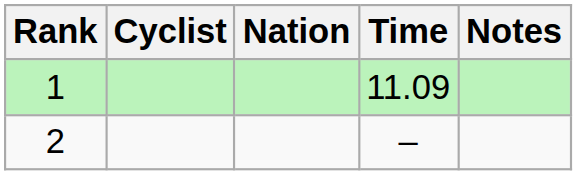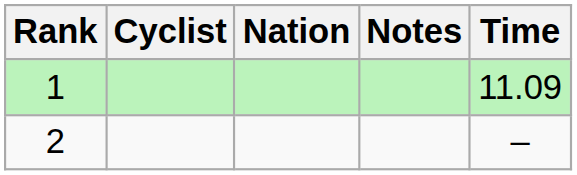 <table class="wikitable sortable" style="text-align:center">
 <tr>
 <th>Rank</th>
 <th>Cyclist</th>
 <th>Nation</th>
+<th>Notes</th>
 <th>Time</th>
-<th>Notes</th>
 </tr>
 <tr bgcolor=bbf3bb>
 <td>1</td>
 <td align=left></td>
 <td align=left></td>
+<td></td>
 <td>11.09</td>
-<td></td>
 </tr>
 <tr>
 <td>2</td>
 <td align=left></td>
 <td align=left></td>
+<td></td>
 <td>–</td>
-<td></td>
 </tr>
 </table>
